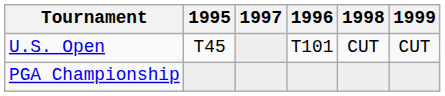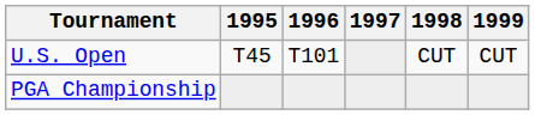 <table class="wikitable" style="font-size:95%;text-align:center;">
 <tr>
 <th>Tournament</th>
 <th>1995</th>
+<th>1996</th>
 <th>1997</th>
-<th>1996</th>
 <th>1998</th>
 <th>1999</th>
 </tr>
 <tr>
 <td align=left><a href='#'>U.S. Open</a></td>
 <td>T45</td>
+<td>T101</td>
 <td style="background:#eeeeee;"></td>
-<td>T101</td>
 <td align="center">CUT</td>
 <td>CUT</td>
 </tr>
 <tr>
 <td align=left><a href='#'>PGA Championship</a></td>
 <td style="background:#eeeeee;"></td>
 <td style="background:#eeeeee;"></td>
 <td style="background:#eeeeee;"></td>
 <td style="background:#eeeeee;"></td>
 <td style="background:#eeeeee;"></td>
 </tr>
 </table>
